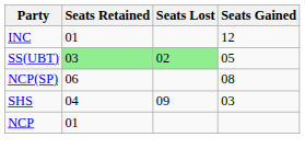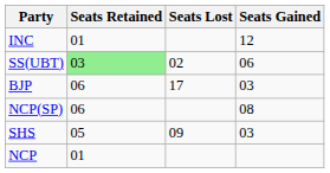 <table class="wikitable">
 <tr>
 <th>Party</th>
 <th>Seats Retained</th>
 <th>Seats Lost</th>
 <th>Seats Gained</th>
 </tr>
 <tr |>
 <td><a href='#'>INC</a></td>
 <td>01</td>
 <td></td>
 <td> 12</td>
 </tr>
 <tr |>
 <td><a href='#'>SS(UBT)</a></td>
 <td style="background: lightgreen;">03</td>
-<td style="background: lightgreen;"> 02</td>
-<td> 05</td>
+<td> 02</td>
+<td> 06</td>
+</tr>
+<tr |>
+<td><a href='#'>BJP</a></td>
+<td>06</td>
+<td> 17</td>
+<td> 03</td>
 </tr>
 <tr |>
 <td><a href='#'>NCP(SP)</a></td>
 <td>06</td>
 <td></td>
 <td> 08</td>
 </tr>
 <tr |>
 <td><a href='#'>SHS</a></td>
-<td>04</td>
+<td>05</td>
 <td> 09</td>
 <td> 03</td>
 </tr>
 <tr |>
 <td><a href='#'>NCP</a></td>
 <td>01</td>
 <td></td>
 <td></td>
 </tr>
 </table>
